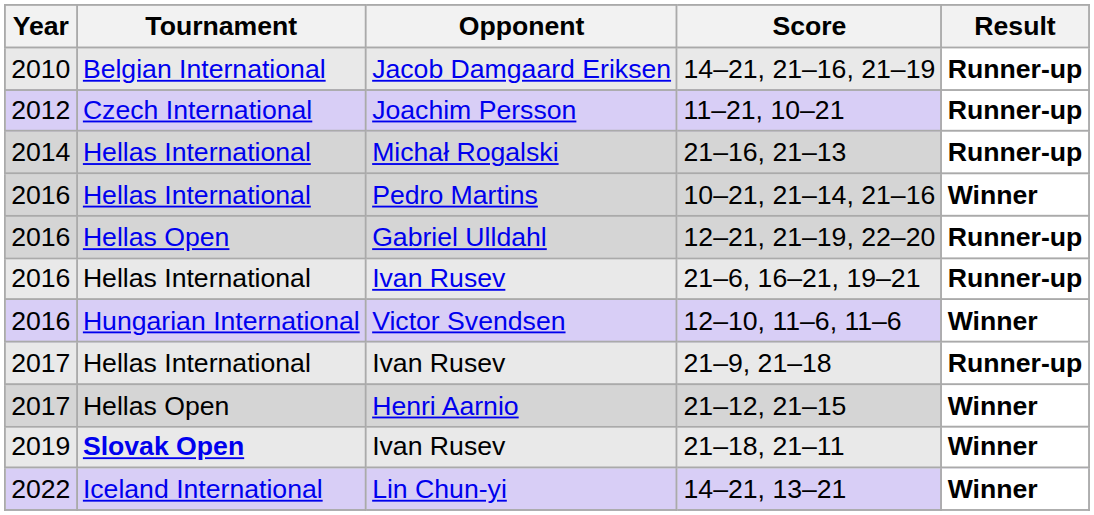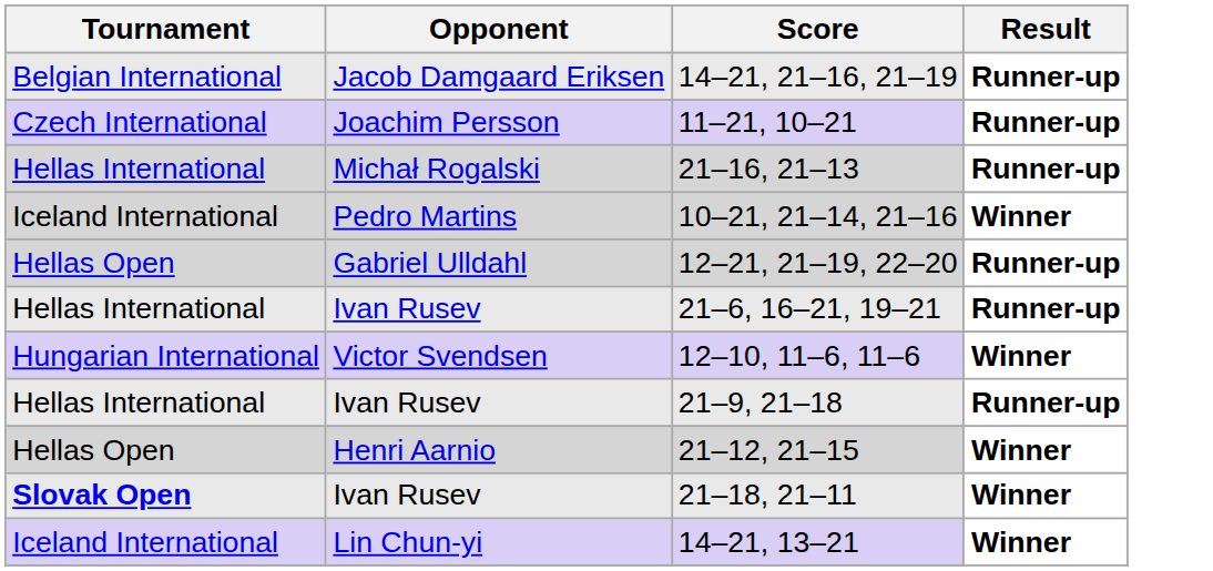 <table class="sortable wikitable" style="font-size: 90%;">
 <tr>
-<th>Year</th>
 <th>Tournament</th>
 <th>Opponent</th>
 <th>Score</th>
 <th>Result</th>
 </tr>
 <tr style="background:#E9E9E9">
-<td align="center">2010</td>
 <td align="left"><a href='#'>Belgian International</a></td>
 <td align="left"> <a href='#'>Jacob Damgaard Eriksen</a></td>
 <td align="left">14–21, 21–16, 21–19</td>
 <td style="text-align:left; background:white"> <strong>Runner-up</strong></td>
 </tr>
 <tr style="background:#D8CEF6">
-<td align="center">2012</td>
 <td align="left"><a href='#'>Czech International</a></td>
 <td align="left"> <a href='#'>Joachim Persson</a></td>
 <td align="left">11–21, 10–21</td>
 <td style="text-align:left; background:white"> <strong>Runner-up</strong></td>
 </tr>
 <tr style="background:#D5D5D5">
-<td align="center">2014</td>
 <td align="left"><a href='#'>Hellas International</a></td>
 <td align="left"> <a href='#'>Michał Rogalski</a></td>
 <td align="left">21–16, 21–13</td>
 <td style="text-align:left; background:white"> <strong>Runner-up</strong></td>
 </tr>
 <tr style="background:#D5D5D5">
-<td align="center">2016</td>
-<td align="left"><a href='#'>Hellas International</a></td>
+<td align="left">Iceland International</td>
 <td align="left"> <a href='#'>Pedro Martins</a></td>
 <td align="left">10–21, 21–14, 21–16</td>
 <td style="text-align:left; background:white"> <strong>Winner</strong></td>
 </tr>
 <tr style="background:#D5D5D5">
-<td align="center">2016</td>
 <td align="left"><a href='#'>Hellas Open</a></td>
 <td align="left"> <a href='#'>Gabriel Ulldahl</a></td>
 <td align="left">12–21, 21–19, 22–20</td>
 <td style="text-align:left; background:white"> <strong>Runner-up</strong></td>
 </tr>
 <tr style="background:#E9E9E9">
-<td align="center">2016</td>
 <td align="left">Hellas International</td>
 <td align="left"> <a href='#'>Ivan Rusev</a></td>
 <td align="left">21–6, 16–21, 19–21</td>
 <td style="text-align:left; background:white"> <strong>Runner-up</strong></td>
 </tr>
 <tr style="background:#D8CEF6">
-<td align="center">2016</td>
 <td align="left"><a href='#'>Hungarian International</a></td>
 <td align="left"> <a href='#'>Victor Svendsen</a></td>
 <td align="left">12–10, 11–6, 11–6</td>
 <td style="text-align:left; background:white"> <strong>Winner</strong></td>
 </tr>
 <tr style="background:#E9E9E9">
-<td align="center">2017</td>
 <td align="left">Hellas International</td>
 <td align="left"> Ivan Rusev</td>
 <td align="left">21–9, 21–18</td>
 <td style="text-align:left; background:white"> <strong>Runner-up</strong></td>
 </tr>
 <tr style="background:#D5D5D5">
-<td align="center">2017</td>
 <td align="left">Hellas Open</td>
 <td align="left"> <a href='#'>Henri Aarnio</a></td>
 <td align="left">21–12, 21–15</td>
 <td style="text-align:left; background:white"> <strong>Winner</strong></td>
 </tr>
 <tr style="background:#E9E9E9">
-<td align="center">2019</td>
 <td align="left"><strong><a href='#'>Slovak Open</a></strong></td>
 <td align="left"> Ivan Rusev</td>
 <td align="left">21–18, 21–11</td>
 <td style="text-align:left; background:white"> <strong>Winner</strong></td>
 </tr>
 <tr style="background:#D8CEF6">
-<td align="center">2022</td>
 <td align="left"><a href='#'>Iceland International</a></td>
 <td align="left"> <a href='#'>Lin Chun-yi</a></td>
 <td align="left">14–21, 13–21</td>
 <td style="text-align:left; background:white"> <strong>Winner</strong></td>
 </tr>
 </table>
